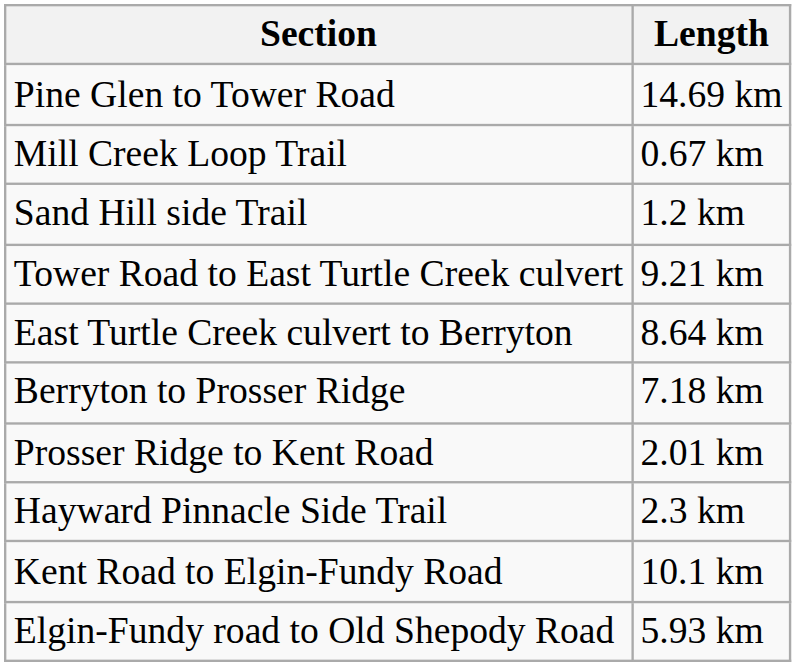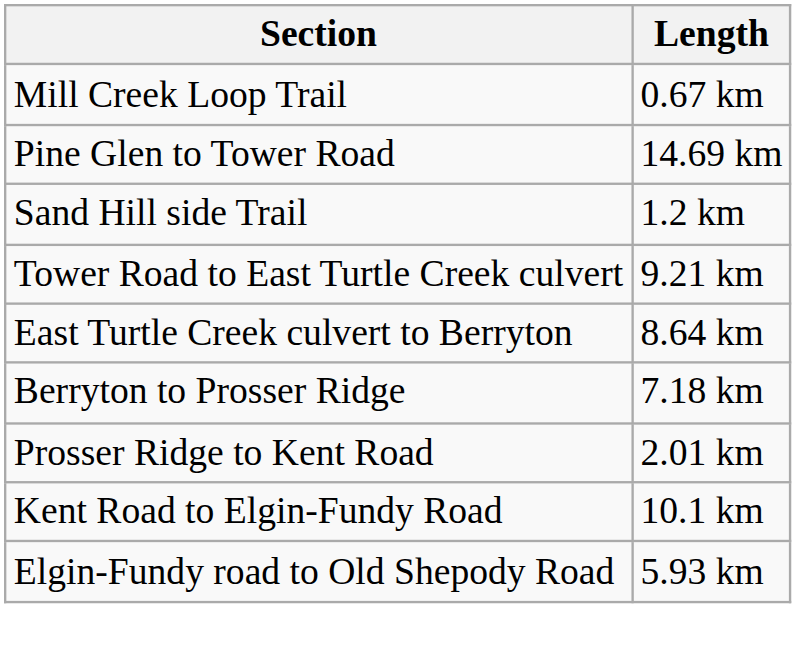 <table class="wikitable">
 <tr>
 <th>Section</th>
 <th>Length</th>
 </tr>
 <tr>
+<td>Mill Creek Loop Trail</td>
+<td>0.67 km</td>
+</tr>
+<tr>
 <td>Pine Glen to Tower Road</td>
 <td>14.69 km</td>
-</tr>
-<tr>
-<td>Mill Creek Loop Trail</td>
-<td>0.67 km</td>
 </tr>
 <tr>
 <td>Sand Hill side Trail</td>
 <td>1.2 km</td>
 </tr>
 <tr>
 <td>Tower Road to East Turtle Creek culvert</td>
 <td>9.21 km</td>
 </tr>
 <tr>
 <td>East Turtle Creek culvert to Berryton</td>
 <td>8.64 km</td>
 </tr>
 <tr>
 <td>Berryton to Prosser Ridge</td>
 <td>7.18 km</td>
 </tr>
 <tr>
 <td>Prosser Ridge to Kent Road</td>
 <td>2.01 km</td>
 </tr>
 <tr>
-<td>Hayward Pinnacle Side Trail</td>
-<td>2.3 km</td>
-</tr>
-<tr>
 <td>Kent Road to Elgin-Fundy Road</td>
 <td>10.1 km</td>
 </tr>
 <tr>
 <td>Elgin-Fundy road to Old Shepody Road</td>
 <td>5.93 km</td>
 </tr>
 </table>
